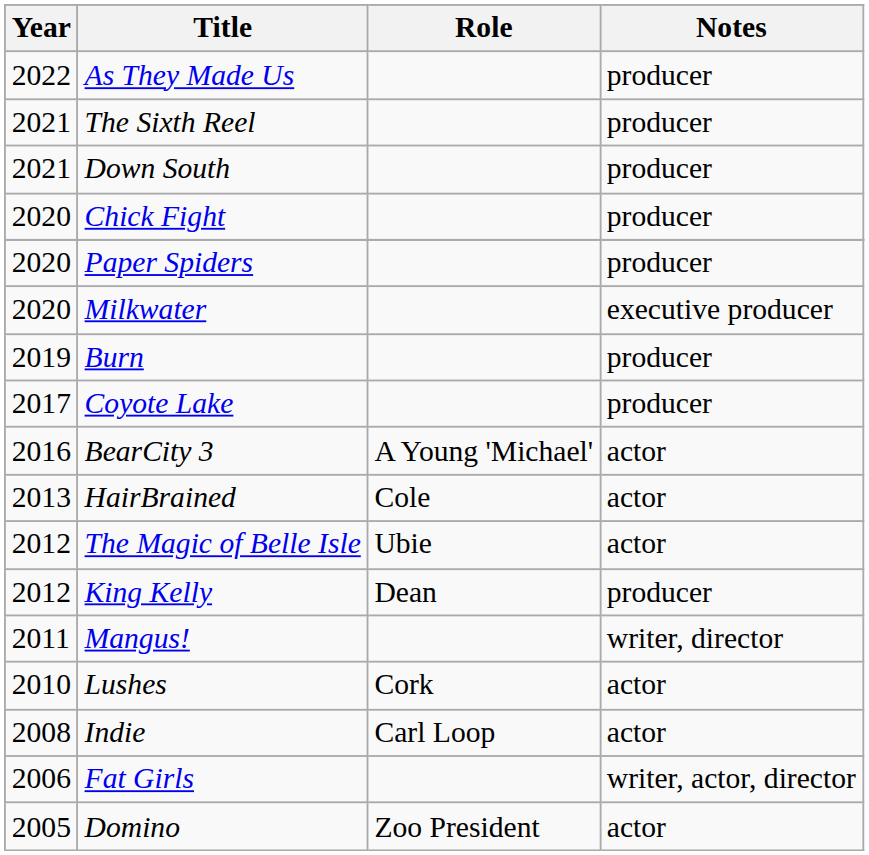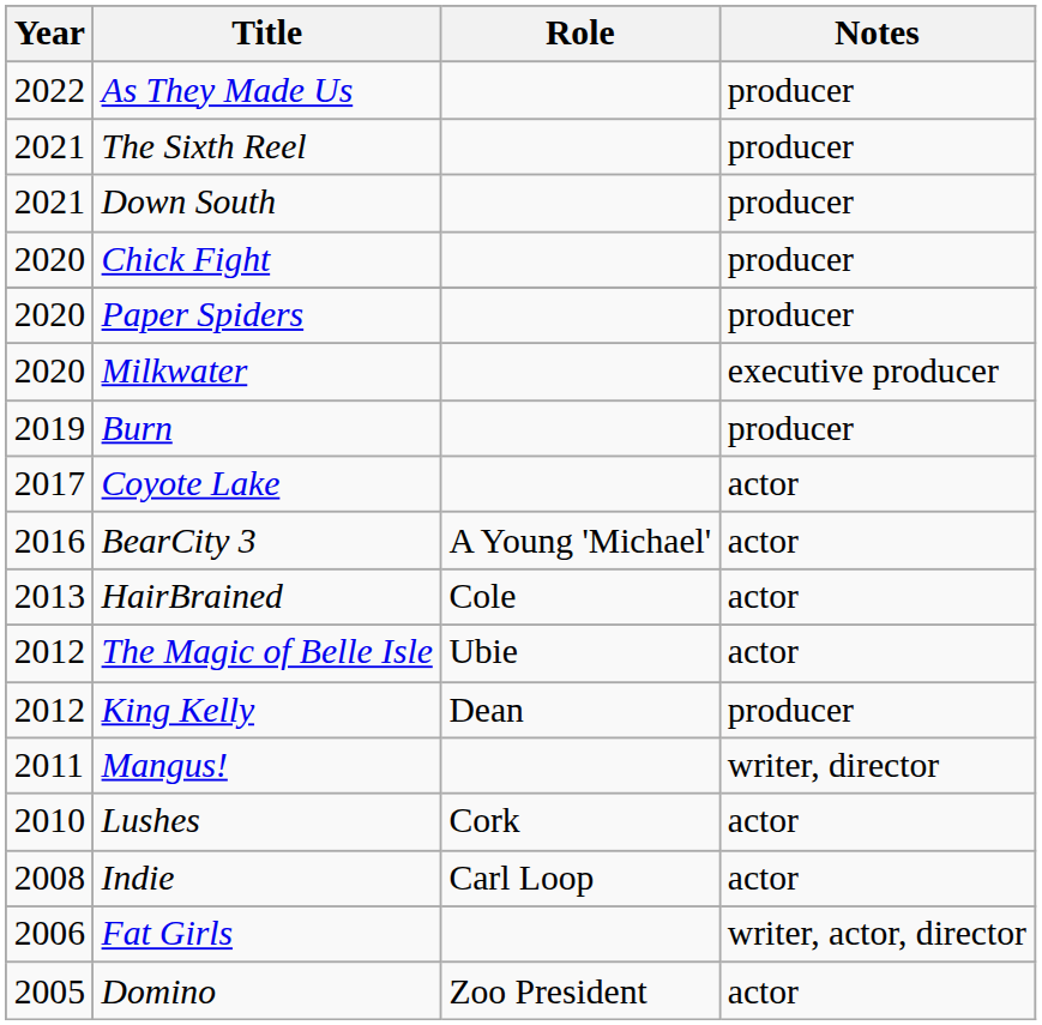 <table class="wikitable sortable">
 <tr>
 <th>Year</th>
 <th>Title</th>
 <th>Role</th>
 <th class="unsortable">Notes</th>
 </tr>
 <tr>
 <td>2022</td>
 <td><em><a href='#'>As They Made Us</a></em></td>
 <td></td>
 <td>producer</td>
 </tr>
 <tr>
 <td>2021</td>
 <td><em>The Sixth Reel</em></td>
 <td></td>
 <td>producer</td>
 </tr>
 <tr>
 <td>2021</td>
 <td><em>Down South</em></td>
 <td></td>
 <td>producer</td>
 </tr>
 <tr>
 <td>2020</td>
 <td><em><a href='#'>Chick Fight</a></em></td>
 <td></td>
 <td>producer</td>
 </tr>
 <tr>
 </tr>
 <tr>
 <td>2020</td>
 <td><em><a href='#'>Paper Spiders</a></em></td>
 <td></td>
 <td>producer</td>
 </tr>
 <tr>
 <td>2020</td>
 <td><em><a href='#'>Milkwater</a></em></td>
 <td></td>
 <td>executive producer</td>
 </tr>
 <tr>
 <td>2019</td>
 <td><em><a href='#'>Burn</a></em></td>
 <td></td>
 <td>producer</td>
 </tr>
 <tr>
 <td>2017</td>
 <td><em><a href='#'>Coyote Lake</a></em></td>
 <td></td>
-<td>producer</td>
+<td>actor</td>
 </tr>
 <tr>
 <td>2016</td>
 <td><em>BearCity 3</em></td>
 <td>A Young 'Michael'</td>
 <td>actor</td>
 </tr>
 <tr>
 <td>2013</td>
 <td><em>HairBrained</em></td>
 <td>Cole</td>
 <td>actor</td>
 </tr>
 <tr>
 <td>2012</td>
 <td><em><a href='#'>The Magic of Belle Isle</a></em></td>
 <td>Ubie</td>
 <td>actor</td>
 </tr>
 <tr>
 <td>2012</td>
 <td><em><a href='#'>King Kelly</a></em></td>
 <td>Dean</td>
 <td>producer</td>
 </tr>
 <tr>
 <td>2011</td>
 <td><em><a href='#'>Mangus!</a></em></td>
 <td></td>
 <td>writer, director</td>
 </tr>
 <tr>
 <td>2010</td>
 <td><em>Lushes</em></td>
 <td>Cork</td>
 <td>actor</td>
 </tr>
 <tr>
 <td>2008</td>
 <td><em>Indie</em></td>
 <td>Carl Loop</td>
 <td>actor</td>
 </tr>
 <tr>
 <td>2006</td>
 <td><em><a href='#'>Fat Girls</a></em></td>
 <td></td>
 <td>writer, actor, director</td>
 </tr>
 <tr>
 <td>2005</td>
 <td><em>Domino</em></td>
 <td>Zoo President</td>
 <td>actor</td>
 </tr>
 </table>
